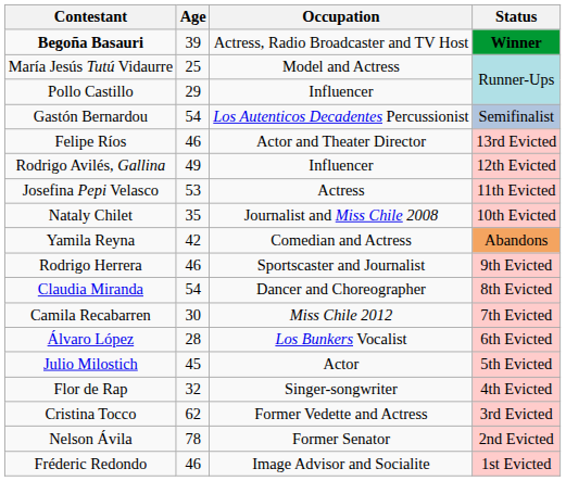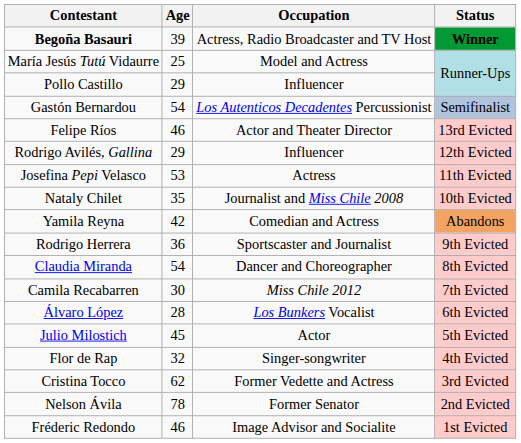 <table class="wikitable sortable plainrowheaders" style="text-align:center">
 <tr>
 <th>Contestant</th>
 <th>Age</th>
 <th>Occupation</th>
 <th>Status</th>
 </tr>
 <tr>
 <td><strong>Begoña Basauri</strong></td>
 <td>39</td>
 <td>Actress, Radio Broadcaster and TV Host</td>
 <td style="background:#093"><span><strong>Winner</strong></span></td>
 </tr>
 <tr>
 <td>María Jesús <em>Tutú</em> Vidaurre</td>
 <td>25</td>
 <td>Model and Actress</td>
 <td style="background:#B0E0E6" rowspan=2>Runner-Ups</td>
 </tr>
 <tr>
 <td>Pollo Castillo</td>
 <td>29</td>
 <td>Influencer</td>
 </tr>
 <tr>
 <td>Gastón Bernardou</td>
 <td>54</td>
 <td><em><a href='#'>Los Autenticos Decadentes</a></em> Percussionist</td>
 <td style="background:#B0C4DE">Semifinalist</td>
 </tr>
 <tr>
 <td>Felipe Ríos</td>
 <td>46</td>
 <td>Actor and Theater Director</td>
 <td bgcolor=#ffcccb>13rd Evicted</td>
 </tr>
 <tr>
 <td>Rodrigo Avilés, <em>Gallina</em></td>
-<td>49</td>
+<td>29</td>
 <td>Influencer</td>
 <td bgcolor=#ffcccb>12th Evicted</td>
 </tr>
 <tr>
 <td>Josefina <em>Pepi</em> Velasco</td>
 <td>53</td>
 <td>Actress</td>
 <td bgcolor=#ffcccb>11th Evicted</td>
 </tr>
 <tr>
 <td>Nataly Chilet</td>
 <td>35</td>
 <td>Journalist and <em><a href='#'>Miss Chile</a> 2008</em></td>
 <td bgcolor=#ffcccb>10th Evicted</td>
 </tr>
 <tr>
 <td>Yamila Reyna</td>
 <td>42</td>
 <td>Comedian and Actress</td>
 <td bgcolor=#F4A460>Abandons</td>
 </tr>
 <tr>
 <td>Rodrigo Herrera</td>
-<td>46</td>
+<td>36</td>
 <td>Sportscaster and Journalist</td>
 <td bgcolor=#ffcccb>9th Evicted</td>
 </tr>
 <tr>
 <td><a href='#'>Claudia Miranda</a></td>
 <td>54</td>
 <td>Dancer and Choreographer</td>
 <td bgcolor=#ffcccb>8th Evicted</td>
 </tr>
 <tr>
 <td>Camila Recabarren</td>
 <td>30</td>
 <td><em>Miss Chile 2012</em></td>
 <td bgcolor=#ffcccb>7th Evicted</td>
 </tr>
 <tr>
 <td><a href='#'>Álvaro López</a></td>
 <td>28</td>
 <td><em><a href='#'>Los Bunkers</a></em> Vocalist</td>
 <td bgcolor=#ffcccb>6th Evicted</td>
 </tr>
 <tr>
 <td><a href='#'>Julio Milostich</a></td>
 <td>45</td>
 <td>Actor</td>
 <td bgcolor=#ffcccb>5th Evicted</td>
 </tr>
 <tr>
 <td>Flor de Rap</td>
 <td>32</td>
 <td>Singer-songwriter</td>
 <td bgcolor=#ffcccb>4th Evicted</td>
 </tr>
 <tr>
 <td>Cristina Tocco</td>
 <td>62</td>
 <td>Former Vedette and Actress</td>
 <td bgcolor=#ffcccb>3rd Evicted</td>
 </tr>
 <tr>
 <td>Nelson Ávila</td>
 <td>78</td>
 <td>Former Senator</td>
 <td bgcolor=#ffcccb>2nd Evicted</td>
 </tr>
 <tr>
 <td>Fréderic Redondo</td>
 <td>46</td>
 <td>Image Advisor and Socialite</td>
 <td bgcolor=#ffcccb>1st Evicted</td>
 </tr>
 </table>
